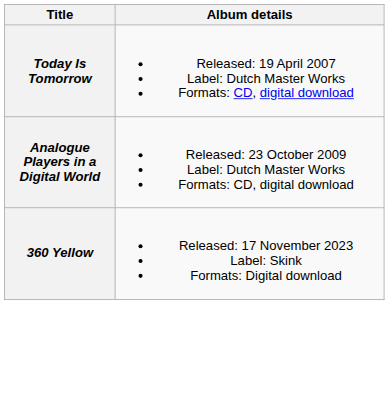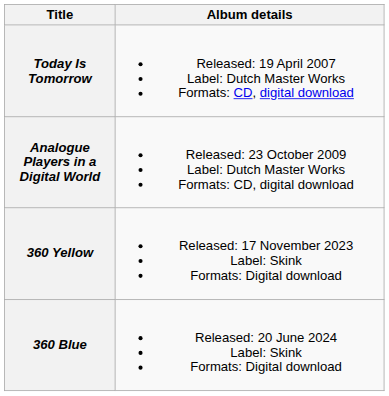 <table class="wikitable plainrowheaders" style="text-align:center;">
 <tr>
 <th scope="col" style="width:8em;">Title</th>
 <th scope="col" style="width:20em;">Album details</th>
 </tr>
 <tr>
 <th scope="row"><em>Today Is Tomorrow</em></th>
 <td><br><ul><li>Released: 19 April 2007</li><li>Label: Dutch Master Works</li><li>Formats: <a href='#'>CD</a>, <a href='#'>digital download</a></li></ul></td>
 </tr>
 <tr>
 <th scope="row"><em>Analogue Players in a Digital World</em></th>
 <td><br><ul><li>Released: 23 October 2009</li><li>Label: Dutch Master Works</li><li>Formats: CD, digital download</li></ul></td>
 </tr>
 <tr>
 <th scope="row"><em>360 Yellow</em></th>
 <td><br><ul><li>Released: 17 November 2023</li><li>Label: Skink</li><li>Formats: Digital download</li></ul></td>
 </tr>
+<tr>
+<th scope="row"><em>360 Blue</em></th>
+<td><br><ul><li>Released: 20 June 2024</li><li>Label: Skink</li><li>Formats: Digital download</li></ul></td>
+</tr>
 </table>
